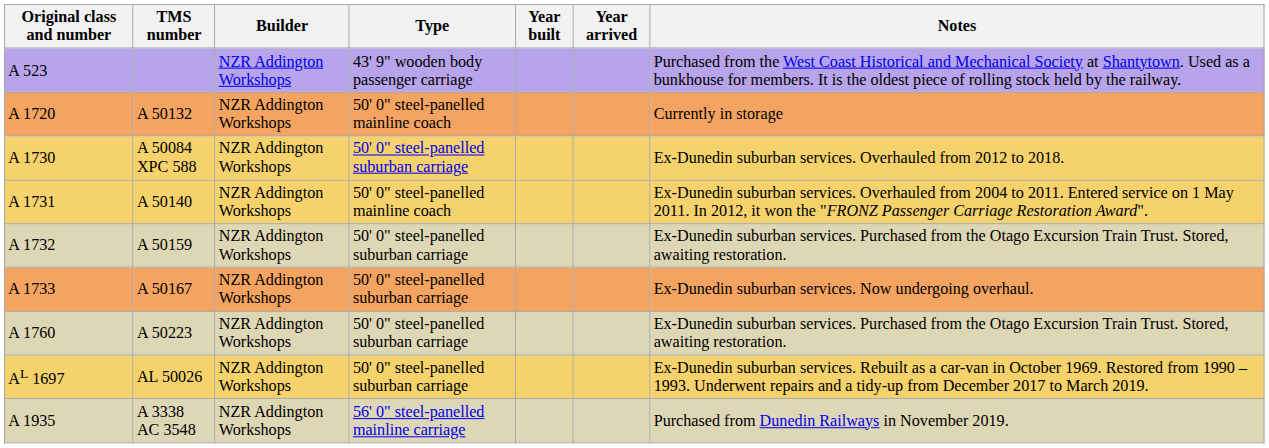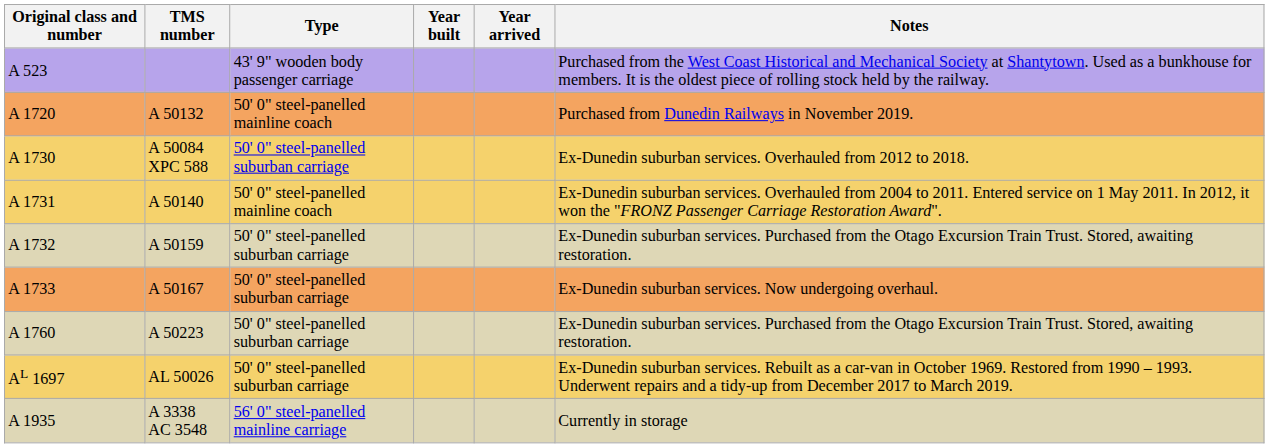 <table class="sortable wikitable" border="1">
 <tr>
 <th>Original class and number</th>
 <th>TMS number</th>
-<th>Builder</th>
 <th>Type</th>
 <th>Year built</th>
 <th>Year arrived</th>
 <th>Notes</th>
 </tr>
 <tr style="background:#B7A4EB;">
 <td>A 523</td>
 <td></td>
-<td><a href='#'>NZR Addington Workshops</a></td>
 <td>43' 9" wooden body passenger carriage</td>
 <td></td>
 <td></td>
 <td>Purchased from the <a href='#'>West Coast Historical and Mechanical Society</a> at <a href='#'>Shantytown</a>. Used as a bunkhouse for members. It is the oldest piece of rolling stock held by the railway.</td>
 </tr>
 <tr style="background:#f4a460;">
 <td>A 1720</td>
 <td>A 50132</td>
-<td>NZR Addington Workshops</td>
 <td>50' 0" steel-panelled mainline coach</td>
 <td></td>
 <td></td>
-<td>Currently in storage</td>
+<td>Purchased from <a href='#'>Dunedin Railways</a> in November 2019.</td>
 </tr>
 <tr style="background:#F5D26C;">
 <td>A 1730</td>
 <td>A 50084<br>XPC 588</td>
-<td>NZR Addington Workshops</td>
 <td><a href='#'>50' 0" steel-panelled suburban carriage</a></td>
 <td></td>
 <td></td>
 <td>Ex-Dunedin suburban services. Overhauled from 2012 to 2018.</td>
 </tr>
 <tr style="background:#F5D26C;">
 <td>A 1731</td>
 <td>A 50140</td>
-<td>NZR Addington Workshops</td>
 <td>50' 0" steel-panelled mainline coach</td>
 <td></td>
 <td></td>
 <td>Ex-Dunedin suburban services. Overhauled from 2004 to 2011. Entered service on 1 May 2011. In 2012, it won the "<em>FRONZ Passenger Carriage Restoration Award</em>".</td>
 </tr>
 <tr style="background:#DED7B6;">
 <td>A 1732</td>
 <td>A 50159</td>
-<td>NZR Addington Workshops</td>
 <td>50' 0" steel-panelled suburban carriage</td>
 <td></td>
 <td></td>
 <td>Ex-Dunedin suburban services. Purchased from the Otago Excursion Train Trust. Stored, awaiting restoration.</td>
 </tr>
 <tr style="background:#f4a460;">
 <td>A 1733</td>
 <td>A 50167</td>
-<td>NZR Addington Workshops</td>
 <td>50' 0" steel-panelled suburban carriage</td>
 <td></td>
 <td></td>
 <td>Ex-Dunedin suburban services. Now undergoing overhaul.</td>
 </tr>
 <tr style="background:#DED7B6;">
 <td>A 1760</td>
 <td>A 50223</td>
-<td>NZR Addington Workshops</td>
 <td>50' 0" steel-panelled suburban carriage</td>
 <td></td>
 <td></td>
 <td>Ex-Dunedin suburban services. Purchased from the Otago Excursion Train Trust. Stored, awaiting restoration.</td>
 </tr>
 <tr style="background:#F5D26C;">
 <td>A<sup>L</sup> 1697</td>
 <td>AL 50026</td>
-<td>NZR Addington Workshops</td>
 <td>50' 0" steel-panelled suburban carriage</td>
 <td></td>
 <td></td>
 <td>Ex-Dunedin suburban services. Rebuilt as a car-van in October 1969. Restored from 1990 – 1993. Underwent repairs and a tidy-up from December 2017 to March 2019.</td>
 </tr>
 <tr style="background:#DED7B6;">
 <td>A 1935</td>
 <td>A 3338<br>AC 3548</td>
-<td>NZR Addington Workshops</td>
 <td><a href='#'>56' 0" steel-panelled mainline carriage</a></td>
 <td></td>
 <td></td>
-<td>Purchased from <a href='#'>Dunedin Railways</a> in November 2019.</td>
+<td>Currently in storage</td>
 </tr>
 </table>
